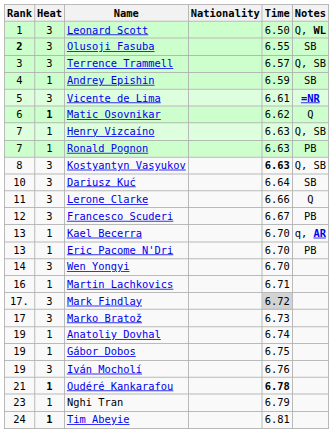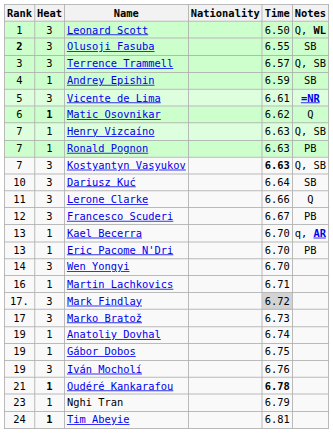 <table class="wikitable sortable" style="text-align:center">
 <tr>
 <th>Rank</th>
 <th>Heat</th>
 <th>Name</th>
 <th>Nationality</th>
 <th>Time</th>
 <th>Notes</th>
 </tr>
 <tr bgcolor=ccffcc>
 <td>1</td>
 <td>3</td>
 <td align="left"><a href='#'>Leonard Scott</a></td>
 <td align=left></td>
 <td>6.50</td>
 <td>Q, <strong>WL</strong></td>
 </tr>
 <tr bgcolor=ccffcc>
 <td><strong>2</strong></td>
 <td>3</td>
 <td align="left"><a href='#'>Olusoji Fasuba</a></td>
 <td align=left></td>
 <td>6.55</td>
 <td>SB</td>
 </tr>
 <tr bgcolor=ccffcc>
 <td>3</td>
 <td>3</td>
 <td align="left"><a href='#'>Terrence Trammell</a></td>
 <td align=left></td>
 <td>6.57</td>
 <td>Q, SB</td>
 </tr>
 <tr bgcolor=ccffcc>
 <td>4</td>
 <td>1</td>
 <td align="left"><a href='#'>Andrey Epishin</a></td>
 <td align=left></td>
 <td>6.59</td>
 <td>SB</td>
 </tr>
 <tr bgcolor=ddffdd>
 <td>5</td>
 <td>3</td>
 <td align="left"><a href='#'>Vicente de Lima</a></td>
 <td align=left></td>
 <td>6.61</td>
 <td><strong><a href='#'>=NR</a></strong></td>
 </tr>
 <tr bgcolor=ccffcc>
 <td>6</td>
 <td><strong>1</strong></td>
 <td align="left"><a href='#'>Matic Osovnikar</a></td>
 <td align=left></td>
 <td>6.62</td>
 <td>Q</td>
 </tr>
 <tr bgcolor=ddffdd>
 <td>7</td>
 <td>1</td>
 <td align="left"><a href='#'>Henry Vizcaíno</a></td>
 <td align=left></td>
 <td>6.63</td>
 <td>Q, SB</td>
 </tr>
 <tr bgcolor=ccffcc>
 <td>7</td>
 <td>1</td>
 <td align="left"><a href='#'>Ronald Pognon</a></td>
 <td align=left></td>
 <td>6.63</td>
 <td>PB</td>
 </tr>
 <tr>
-<td>8</td>
+<td>7</td>
 <td>3</td>
 <td align="left"><a href='#'>Kostyantyn Vasyukov</a></td>
 <td align=left></td>
 <td><strong>6.63</strong></td>
 <td>Q, SB</td>
 </tr>
 <tr>
 <td>10</td>
 <td>3</td>
 <td align="left"><a href='#'>Dariusz Kuć</a></td>
 <td align=left></td>
 <td>6.64</td>
 <td>SB</td>
 </tr>
 <tr>
 <td>11</td>
 <td>3</td>
 <td align="left"><a href='#'>Lerone Clarke</a></td>
 <td align=left></td>
 <td>6.66</td>
 <td>Q</td>
 </tr>
 <tr>
 <td>12</td>
 <td>3</td>
 <td align="left"><a href='#'>Francesco Scuderi</a></td>
 <td align=left></td>
 <td>6.67</td>
 <td>PB</td>
 </tr>
 <tr>
 <td>13</td>
 <td>1</td>
 <td align="left"><a href='#'>Kael Becerra</a></td>
 <td align=left></td>
 <td>6.70</td>
 <td>q, <strong><a href='#'>AR</a></strong></td>
 </tr>
 <tr>
 <td>13</td>
 <td>1</td>
 <td align="left"><a href='#'>Eric Pacome N'Dri</a></td>
 <td align=left></td>
 <td>6.70</td>
 <td>PB</td>
 </tr>
 <tr>
 <td>14</td>
 <td>3</td>
 <td align="left"><a href='#'>Wen Yongyi</a></td>
 <td align=left></td>
 <td>6.70</td>
 <td></td>
 </tr>
 <tr>
 <td>16</td>
 <td>1</td>
 <td align="left"><a href='#'>Martin Lachkovics</a></td>
 <td align=left></td>
 <td>6.71</td>
 <td></td>
 </tr>
 <tr>
 <td>17.</td>
 <td>3</td>
 <td align="left"><a href='#'>Mark Findlay</a></td>
 <td align=left></td>
 <td style="background: lightgrey;">6.72</td>
 <td></td>
 </tr>
 <tr>
 <td>17</td>
 <td>3</td>
 <td align="left"><a href='#'>Marko Bratož</a></td>
 <td align=left></td>
 <td>6.73</td>
 <td></td>
 </tr>
 <tr>
 <td>19</td>
 <td>1</td>
 <td align="left"><a href='#'>Anatoliy Dovhal</a></td>
 <td align=left></td>
 <td>6.74</td>
 <td></td>
 </tr>
 <tr>
 <td>19</td>
 <td>1</td>
 <td align="left"><a href='#'>Gábor Dobos</a></td>
 <td align=left></td>
 <td>6.75</td>
 <td></td>
 </tr>
 <tr>
 <td>19</td>
 <td>3</td>
 <td align="left"><a href='#'>Iván Mocholí</a></td>
 <td align=left></td>
 <td>6.76</td>
 <td></td>
 </tr>
 <tr>
 <td>21</td>
 <td><strong>1</strong></td>
 <td align="left"><a href='#'>Oudéré Kankarafou</a></td>
 <td align=left></td>
 <td><strong>6.78</strong></td>
 <td></td>
 </tr>
 <tr>
 <td>23</td>
 <td>1</td>
 <td align="left">Nghi Tran</td>
 <td align=left></td>
 <td>6.79</td>
 <td></td>
 </tr>
 <tr>
 <td>24</td>
 <td><strong>1</strong></td>
 <td align="left"><a href='#'>Tim Abeyie</a></td>
 <td align=left></td>
 <td>6.81</td>
 <td></td>
 </tr>
 </table>
